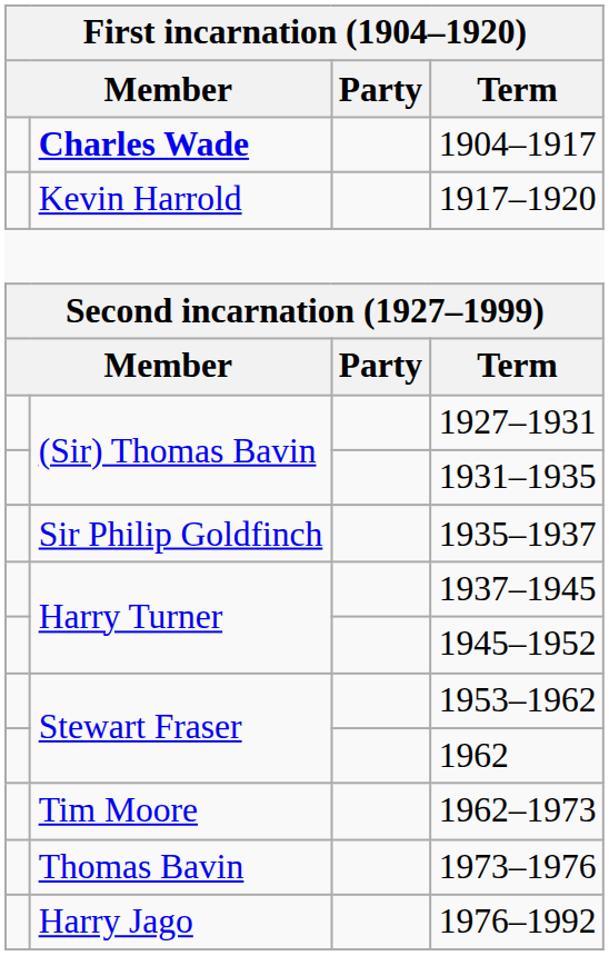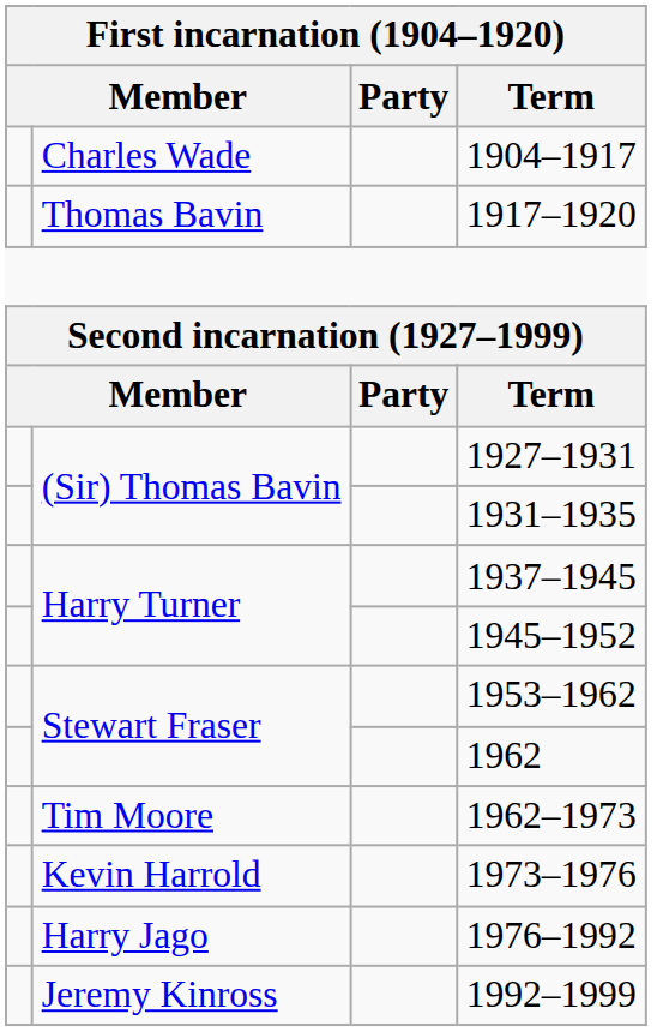 <table class="wikitable" style='border-style: none none none none;'>
 <tr>
 <th colspan="4">First incarnation (1904–1920)</th>
 </tr>
 <tr>
 <th colspan="2">Member</th>
 <th>Party</th>
 <th>Term</th>
 </tr>
 <tr style="background: #f9f9f9">
 <td> </td>
-<td><strong><a href='#'>Charles Wade</a></strong></td>
+<td><a href='#'>Charles Wade</a></td>
 <td></td>
 <td>1904–1917</td>
 </tr>
 <tr style="background: #f9f9f9">
 <td> </td>
-<td><a href='#'>Kevin Harrold</a></td>
+<td><a href='#'>Thomas Bavin</a></td>
 <td></td>
 <td>1917–1920</td>
 </tr>
 <tr>
 <td colspan="4" style='border-style: none none none none;'> </td>
 </tr>
 <tr>
 <th colspan="4">Second incarnation (1927–1999)</th>
 </tr>
 <tr>
 <th colspan="2">Member</th>
 <th>Party</th>
 <th>Term</th>
 </tr>
 <tr style="background: #f9f9f9">
 <td> </td>
 <td rowspan="2"><a href='#'>(Sir) Thomas Bavin</a></td>
 <td></td>
 <td>1927–1931</td>
 </tr>
 <tr style="background: #f9f9f9">
 <td> </td>
 <td></td>
 <td>1931–1935</td>
-</tr>
-<tr style="background: #f9f9f9">
-<td> </td>
-<td><a href='#'>Sir Philip Goldfinch</a></td>
-<td></td>
-<td>1935–1937</td>
 </tr>
 <tr style="background: #f9f9f9">
 <td> </td>
 <td rowspan="2"><a href='#'>Harry Turner</a></td>
 <td></td>
 <td>1937–1945</td>
 </tr>
 <tr style="background: #f9f9f9">
 <td> </td>
 <td></td>
 <td>1945–1952</td>
 </tr>
 <tr style="background: #f9f9f9">
 <td> </td>
 <td rowspan="2"><a href='#'>Stewart Fraser</a></td>
 <td></td>
 <td>1953–1962</td>
 </tr>
 <tr style="background: #f9f9f9">
 <td> </td>
 <td></td>
 <td>1962</td>
 </tr>
 <tr style="background: #f9f9f9">
 <td> </td>
 <td><a href='#'>Tim Moore</a></td>
 <td></td>
 <td>1962–1973</td>
 </tr>
 <tr style="background: #f9f9f9">
 <td> </td>
-<td><a href='#'>Thomas Bavin</a></td>
+<td><a href='#'>Kevin Harrold</a></td>
 <td></td>
 <td>1973–1976</td>
 </tr>
 <tr style="background: #f9f9f9">
 <td> </td>
 <td><a href='#'>Harry Jago</a></td>
 <td></td>
 <td>1976–1992</td>
 </tr>
+<tr style="background: #f9f9f9">
+<td> </td>
+<td><a href='#'>Jeremy Kinross</a></td>
+<td></td>
+<td>1992–1999</td>
+</tr>
 </table>
